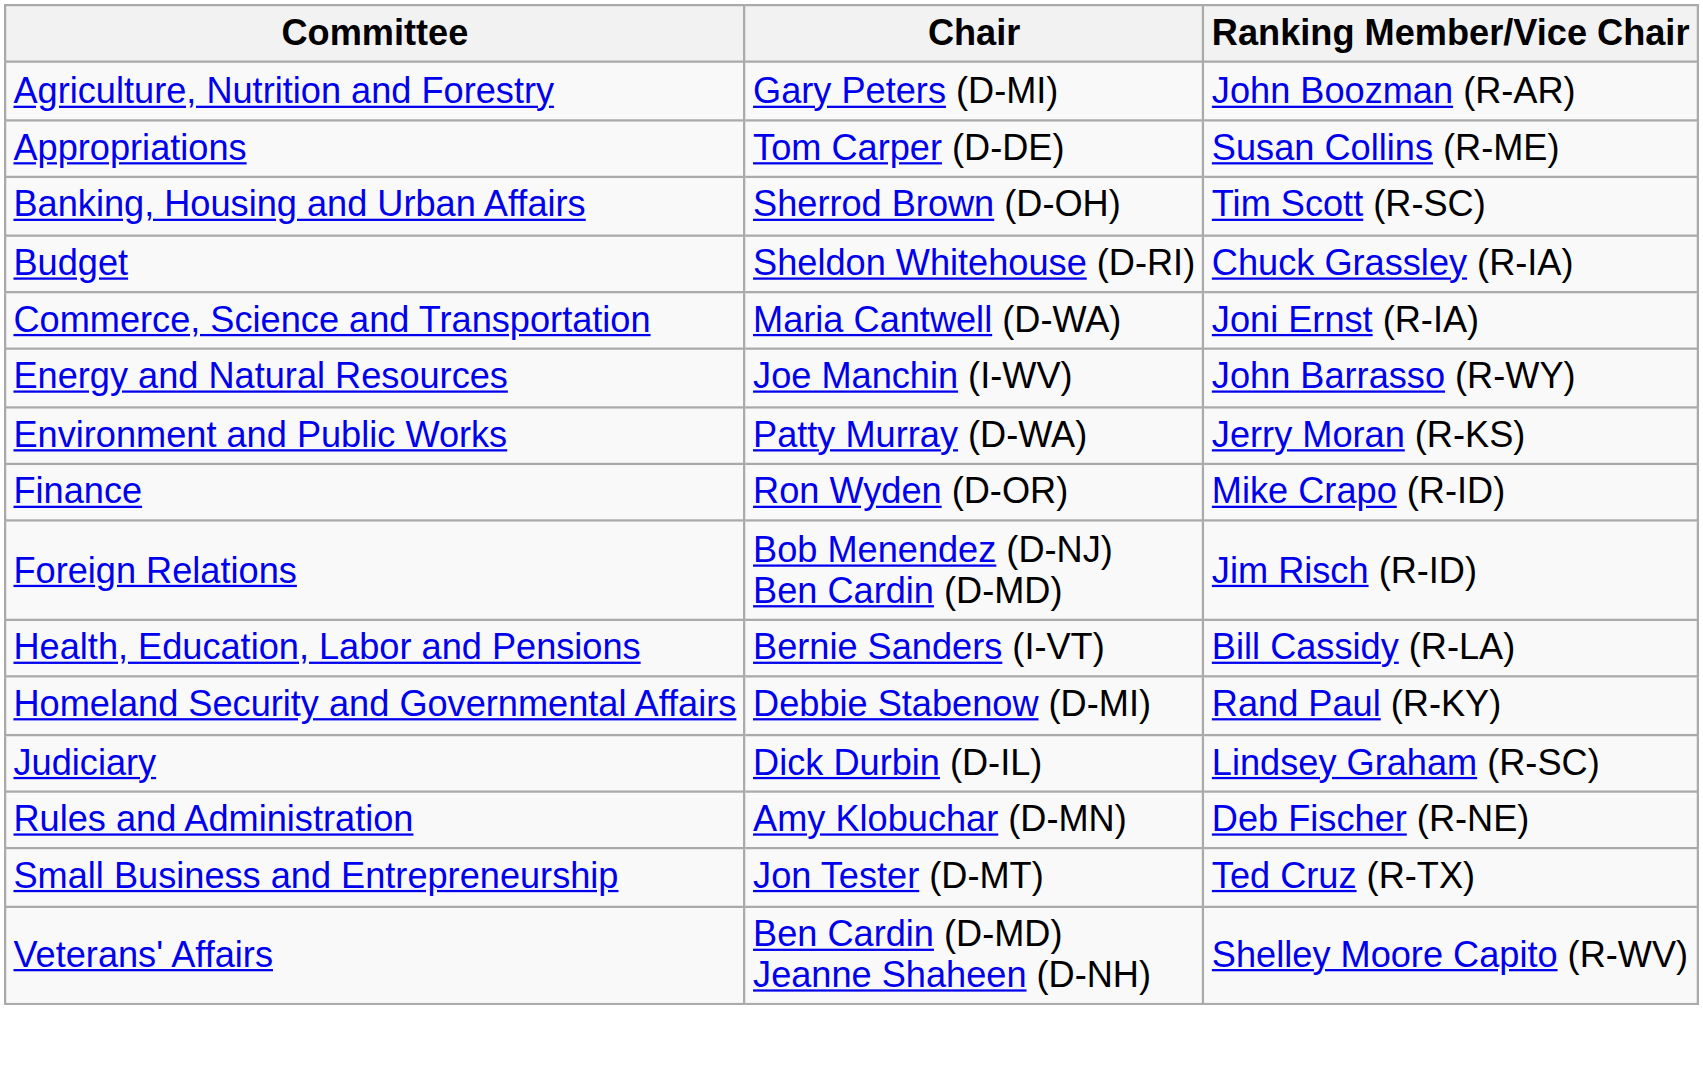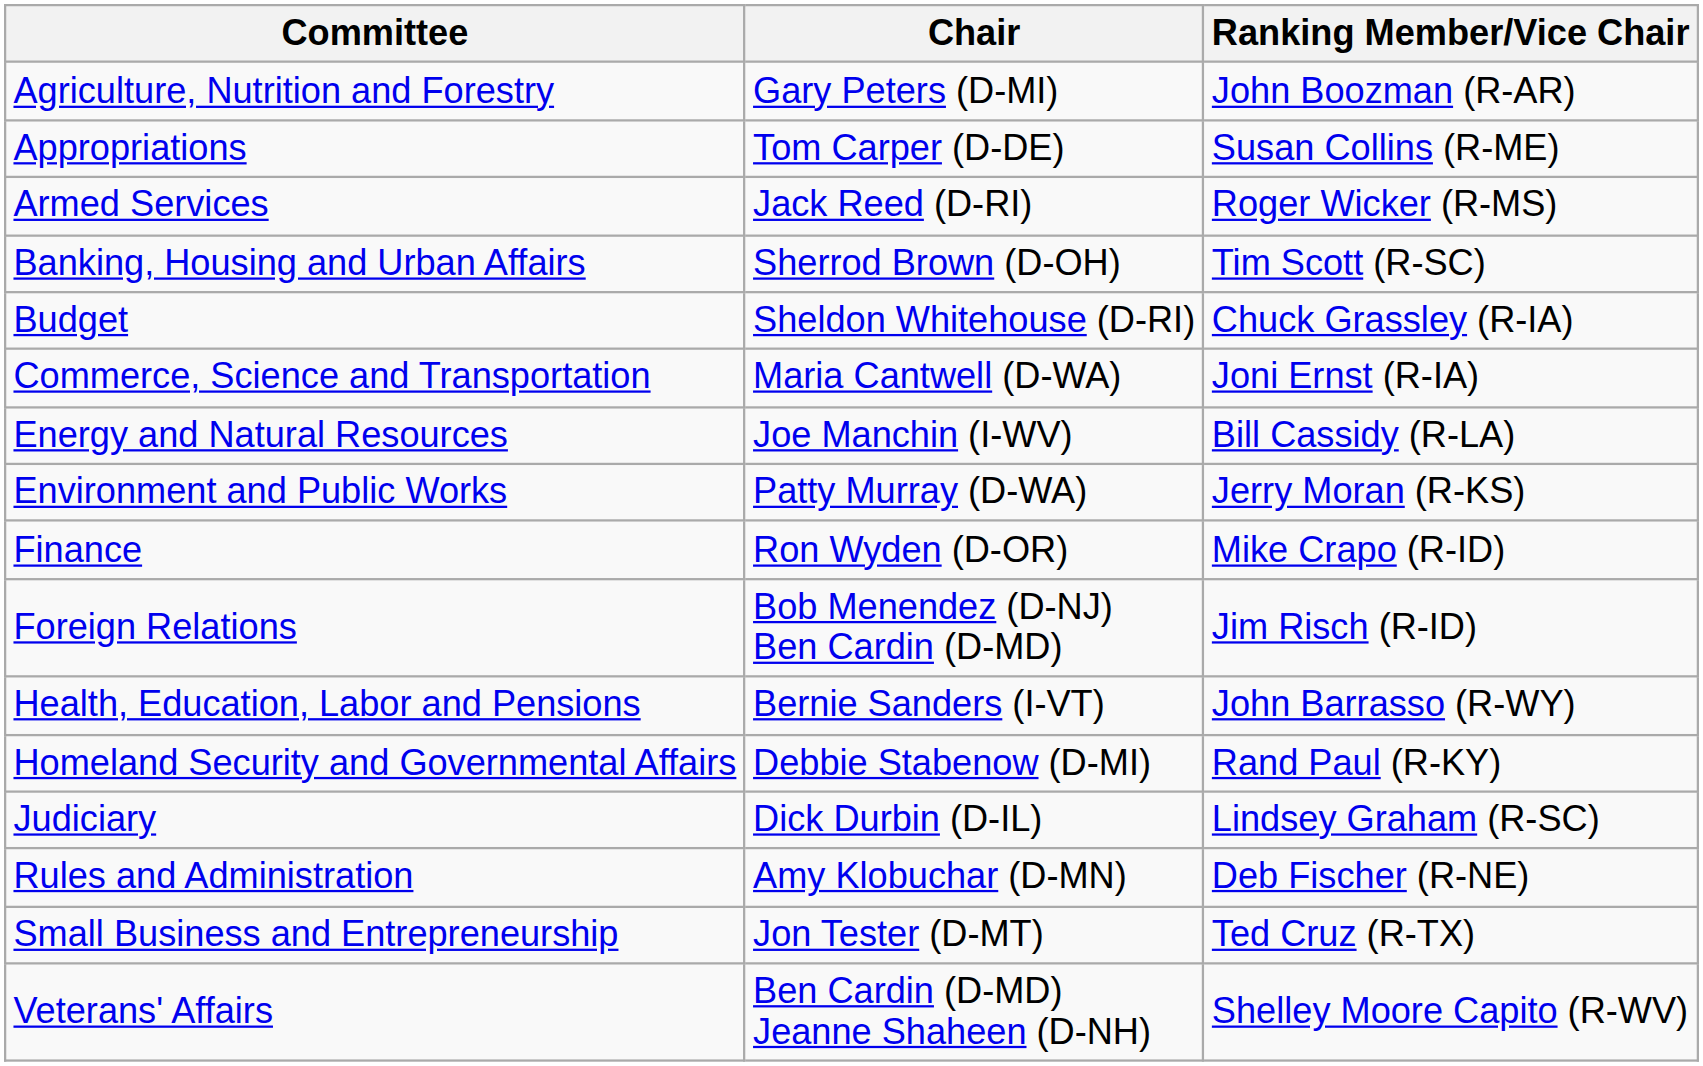 <table class="wikitable">
 <tr>
 <th>Committee</th>
 <th>Chair</th>
 <th>Ranking Member/Vice Chair</th>
 </tr>
 <tr>
 <td><a href='#'>Agriculture, Nutrition and Forestry</a></td>
 <td><a href='#'>Gary Peters</a> (D-MI)</td>
 <td><a href='#'>John Boozman</a> (R-AR)</td>
 </tr>
 <tr>
 <td><a href='#'>Appropriations</a></td>
 <td><a href='#'>Tom Carper</a> (D-DE)</td>
 <td><a href='#'>Susan Collins</a> (R-ME)</td>
+</tr>
+<tr>
+<td><a href='#'>Armed Services</a></td>
+<td><a href='#'>Jack Reed</a> (D-RI)</td>
+<td><a href='#'>Roger Wicker</a> (R-MS)</td>
 </tr>
 <tr>
 <td><a href='#'>Banking, Housing and Urban Affairs</a></td>
 <td><a href='#'>Sherrod Brown</a> (D-OH)</td>
 <td><a href='#'>Tim Scott</a> (R-SC)</td>
 </tr>
 <tr>
 <td><a href='#'>Budget</a></td>
 <td><a href='#'>Sheldon Whitehouse</a> (D-RI)</td>
 <td><a href='#'>Chuck Grassley</a> (R-IA)</td>
 </tr>
 <tr>
 <td><a href='#'>Commerce, Science and Transportation</a></td>
 <td><a href='#'>Maria Cantwell</a> (D-WA)</td>
 <td><a href='#'>Joni Ernst</a> (R-IA)</td>
 </tr>
 <tr>
 <td><a href='#'>Energy and Natural Resources</a></td>
 <td><a href='#'>Joe Manchin</a> (I-WV) </td>
-<td><a href='#'>John Barrasso</a> (R-WY)</td>
+<td><a href='#'>Bill Cassidy</a> (R-LA)</td>
 </tr>
 <tr>
 <td><a href='#'>Environment and Public Works</a></td>
 <td><a href='#'>Patty Murray</a> (D-WA)</td>
 <td><a href='#'>Jerry Moran</a> (R-KS)</td>
 </tr>
 <tr>
 <td><a href='#'>Finance</a></td>
 <td><a href='#'>Ron Wyden</a> (D-OR)</td>
 <td><a href='#'>Mike Crapo</a> (R-ID)</td>
 </tr>
 <tr>
 <td><a href='#'>Foreign Relations</a></td>
 <td><a href='#'>Bob Menendez</a> (D-NJ) <br><a href='#'>Ben Cardin</a> (D-MD) </td>
 <td><a href='#'>Jim Risch</a> (R-ID)</td>
 </tr>
 <tr>
 <td><a href='#'>Health, Education, Labor and Pensions</a></td>
 <td><a href='#'>Bernie Sanders</a> (I-VT)</td>
-<td><a href='#'>Bill Cassidy</a> (R-LA)</td>
+<td><a href='#'>John Barrasso</a> (R-WY)</td>
 </tr>
 <tr>
 <td><a href='#'>Homeland Security and Governmental Affairs</a></td>
 <td><a href='#'>Debbie Stabenow</a> (D-MI)</td>
 <td><a href='#'>Rand Paul</a> (R-KY)</td>
 </tr>
 <tr>
 <td><a href='#'>Judiciary</a></td>
 <td><a href='#'>Dick Durbin</a> (D-IL)</td>
 <td><a href='#'>Lindsey Graham</a> (R-SC)</td>
 </tr>
 <tr>
 <td><a href='#'>Rules and Administration</a></td>
 <td><a href='#'>Amy Klobuchar</a> (D-MN)</td>
 <td><a href='#'>Deb Fischer</a> (R-NE)</td>
 </tr>
 <tr>
 <td><a href='#'>Small Business and Entrepreneurship</a></td>
 <td><a href='#'>Jon Tester</a> (D-MT)</td>
 <td><a href='#'>Ted Cruz</a> (R-TX)</td>
 </tr>
 <tr>
 <td><a href='#'>Veterans' Affairs</a></td>
 <td><a href='#'>Ben Cardin</a> (D-MD) <br><a href='#'>Jeanne Shaheen</a> (D-NH) </td>
 <td><a href='#'>Shelley Moore Capito</a> (R-WV)</td>
 </tr>
 </table>
